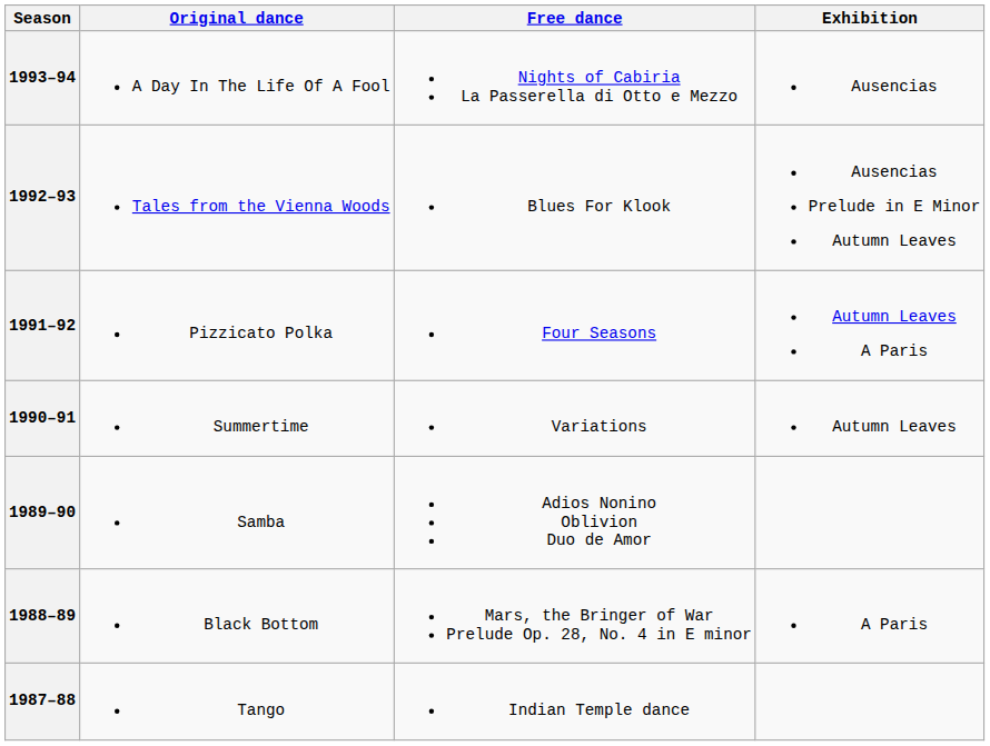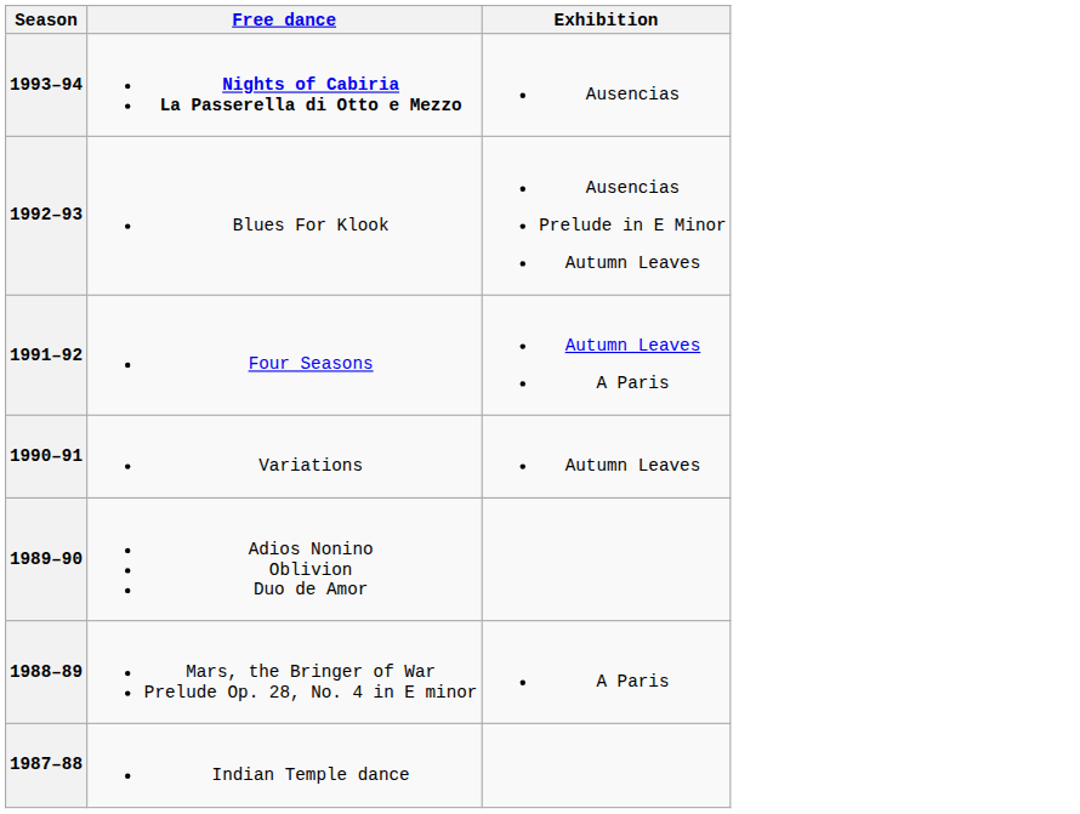 <table class="wikitable" style="text-align:center">
 <tr>
 <th>Season</th>
-<th><a href='#'>Original dance</a></th>
 <th><a href='#'>Free dance</a></th>
 <th>Exhibition</th>
 </tr>
 <tr>
 <th>1993–94</th>
-<td><br><ul><li>A Day In The Life Of A Fool</li></ul></td>
-<td><br><ul><li><a href='#'>Nights of Cabiria</a> <br></li><li>La Passerella di Otto e Mezzo <br></li></ul></td>
+<td><strong><br><ul><li><a href='#'>Nights of Cabiria</a> <br></li><li>La Passerella di Otto e Mezzo <br></li></ul></strong></td>
 <td><br><ul><li>Ausencias <br></li></ul></td>
 </tr>
 <tr>
 <th>1992–93</th>
-<td><br><ul><li><a href='#'>Tales from the Vienna Woods</a> <br></li></ul></td>
 <td><br><ul><li>Blues For Klook <br></li></ul></td>
 <td><br><ul><li>Ausencias</li></ul><ul><li>Prelude in E Minor <br></li></ul><ul><li>Autumn Leaves</li></ul></td>
 </tr>
 <tr>
 <th>1991–92</th>
-<td><br><ul><li>Pizzicato Polka <br></li></ul></td>
 <td><br><ul><li><a href='#'>Four Seasons</a> <br></li></ul></td>
 <td><br><ul><li><a href='#'>Autumn Leaves</a> <br></li></ul><ul><li>A Paris</li></ul></td>
 </tr>
 <tr>
 <th>1990–91</th>
-<td><br><ul><li>Summertime <br></li></ul></td>
 <td><br><ul><li>Variations <br></li></ul></td>
 <td><br><ul><li>Autumn Leaves</li></ul></td>
 </tr>
 <tr>
 <th>1989–90</th>
-<td><br><ul><li>Samba</li></ul></td>
 <td><br><ul><li>Adios Nonino</li><li>Oblivion</li><li>Duo de Amor <br></li></ul></td>
 <td></td>
 </tr>
 <tr>
 <th>1988–89</th>
-<td><br><ul><li>Black Bottom <br></li></ul></td>
 <td><br><ul><li>Mars, the Bringer of War <br></li><li>Prelude Op. 28, No. 4 in E minor <br></li></ul></td>
 <td><br><ul><li>A Paris</li></ul></td>
 </tr>
 <tr>
 <th>1987–88</th>
-<td><br><ul><li>Tango</li></ul></td>
 <td><br><ul><li>Indian Temple dance</li></ul></td>
 <td></td>
 </tr>
 </table>
